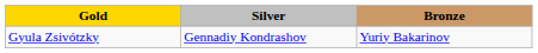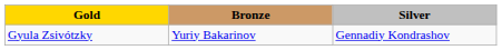 <table class="wikitable" style="text-align:left">
 <tr align="center">
 <td width=200 bgcolor=gold><strong>Gold</strong></td>
+<td width=200 bgcolor=CC9966><strong>Bronze</strong></td>
 <td width=200 bgcolor=silver><strong>Silver</strong></td>
-<td width=200 bgcolor=CC9966><strong>Bronze</strong></td>
 </tr>
 <tr>
 <td><a href='#'>Gyula Zsivótzky</a><br><em></em></td>
+<td><a href='#'>Yuriy Bakarinov</a><br><em></em></td>
 <td><a href='#'>Gennadiy Kondrashov</a><br><em></em></td>
-<td><a href='#'>Yuriy Bakarinov</a><br><em></em></td>
 </tr>
 </table>
